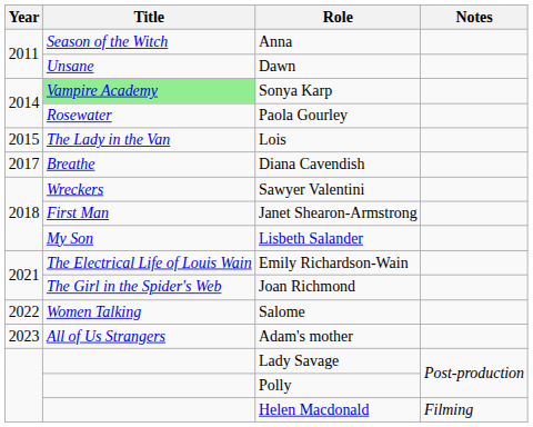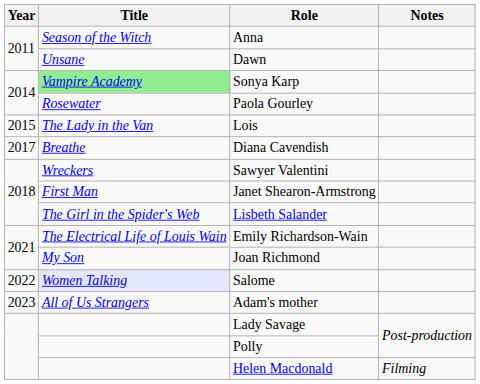 <table class="wikitable sortable">
 <tr>
 <th>Year</th>
 <th>Title</th>
 <th>Role</th>
 <th class="unsortable">Notes</th>
 </tr>
 <tr>
 <td rowspan="2">2011</td>
 <td><em><a href='#'>Season of the Witch</a></em></td>
 <td>Anna</td>
 <td></td>
 </tr>
 <tr>
 <td><em><a href='#'>Unsane</a></em></td>
 <td>Dawn</td>
 <td></td>
 </tr>
 <tr>
 <td rowspan="2">2014</td>
 <td style="background: lightgreen;"><em><a href='#'>Vampire Academy</a></em></td>
 <td>Sonya Karp</td>
 <td></td>
 </tr>
 <tr>
 <td><em><a href='#'>Rosewater</a></em></td>
 <td>Paola Gourley</td>
 <td></td>
 </tr>
 <tr>
 <td>2015</td>
 <td><em><a href='#'>The Lady in the Van</a></em></td>
 <td>Lois</td>
 <td></td>
 </tr>
 <tr>
 <td>2017</td>
 <td><em><a href='#'>Breathe</a></em></td>
 <td>Diana Cavendish</td>
 <td></td>
 </tr>
 <tr>
 <td rowspan="3">2018</td>
 <td><em><a href='#'>Wreckers</a></em></td>
 <td>Sawyer Valentini</td>
 <td></td>
 </tr>
 <tr>
 <td><em><a href='#'>First Man</a></em></td>
 <td>Janet Shearon-Armstrong</td>
 <td></td>
 </tr>
 <tr>
-<td><em><a href='#'>My Son</a></em></td>
+<td><em><a href='#'>The Girl in the Spider's Web</a></em></td>
 <td><a href='#'>Lisbeth Salander</a></td>
 <td></td>
 </tr>
 <tr>
 <td rowspan=2>2021</td>
 <td><em><a href='#'>The Electrical Life of Louis Wain</a></em></td>
 <td>Emily Richardson-Wain</td>
 <td></td>
 </tr>
 <tr>
-<td><em><a href='#'>The Girl in the Spider's Web</a></em></td>
+<td><em><a href='#'>My Son</a></em></td>
 <td>Joan Richmond</td>
 <td></td>
 </tr>
 <tr>
 <td>2022</td>
-<td><em><a href='#'>Women Talking</a></em></td>
+<td style="background: lavender;"><em><a href='#'>Women Talking</a></em></td>
 <td>Salome</td>
 <td></td>
 </tr>
 <tr>
 <td>2023</td>
 <td><em><a href='#'>All of Us Strangers</a></em></td>
 <td>Adam's mother</td>
 <td></td>
 </tr>
 <tr>
 <td rowspan="3"></td>
 <td></td>
 <td>Lady Savage</td>
 <td rowspan=2><em>Post-production</em></td>
 </tr>
 <tr>
 <td></td>
 <td>Polly</td>
 </tr>
 <tr>
 <td></td>
 <td><a href='#'>Helen Macdonald</a></td>
 <td><em>Filming</em> </td>
 </tr>
 </table>
